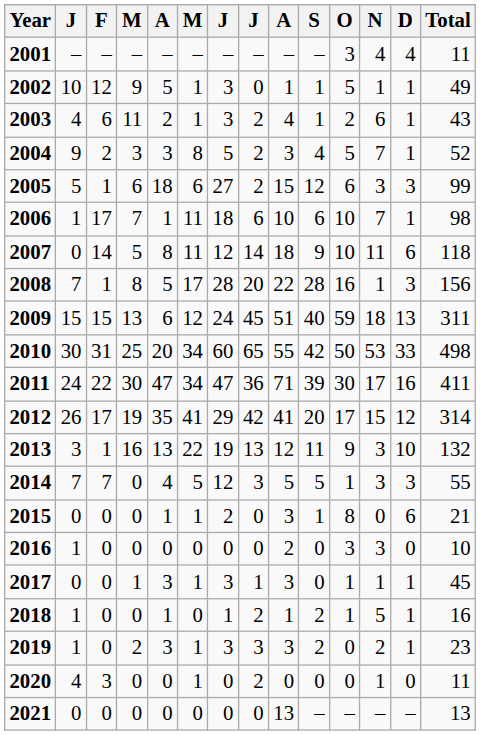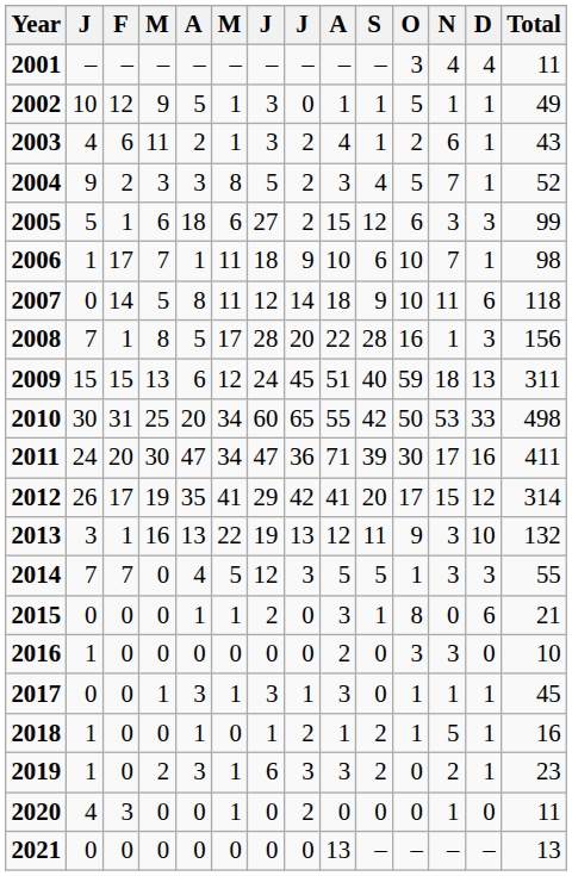 <table class="wikitable sortable" style="text-align: right">
 <tr style="background:#B0C4DE">
 <th>Year</th>
 <th>J</th>
 <th>F</th>
 <th>M</th>
 <th>A</th>
 <th>M</th>
 <th>J</th>
 <th>J</th>
 <th>A</th>
 <th>S</th>
 <th>O</th>
 <th>N</th>
 <th>D</th>
 <th>Total</th>
 </tr>
 <tr>
 <td align=left><strong>2001</strong></td>
 <td>–</td>
 <td>–</td>
 <td>–</td>
 <td>–</td>
 <td>–</td>
 <td>–</td>
 <td>–</td>
 <td>–</td>
 <td>–</td>
 <td>3</td>
 <td>4</td>
 <td>4</td>
 <td>11</td>
 </tr>
 <tr>
 <td align=left><strong>2002</strong></td>
 <td>10</td>
 <td>12</td>
 <td>9</td>
 <td>5</td>
 <td>1</td>
 <td>3</td>
 <td>0</td>
 <td>1</td>
 <td>1</td>
 <td>5</td>
 <td>1</td>
 <td>1</td>
 <td>49</td>
 </tr>
 <tr>
 <td align=left><strong>2003</strong></td>
 <td>4</td>
 <td>6</td>
 <td>11</td>
 <td>2</td>
 <td>1</td>
 <td>3</td>
 <td>2</td>
 <td>4</td>
 <td>1</td>
 <td>2</td>
 <td>6</td>
 <td>1</td>
 <td>43</td>
 </tr>
 <tr>
 <td align=left><strong>2004</strong></td>
 <td>9</td>
 <td>2</td>
 <td>3</td>
 <td>3</td>
 <td>8</td>
 <td>5</td>
 <td>2</td>
 <td>3</td>
 <td>4</td>
 <td>5</td>
 <td>7</td>
 <td>1</td>
 <td>52</td>
 </tr>
 <tr>
 <td align=left><strong>2005</strong></td>
 <td>5</td>
 <td>1</td>
 <td>6</td>
 <td>18</td>
 <td>6</td>
 <td>27</td>
 <td>2</td>
 <td>15</td>
 <td>12</td>
 <td>6</td>
 <td>3</td>
 <td>3</td>
 <td>99</td>
 </tr>
 <tr>
 <td align=left><strong>2006</strong></td>
 <td>1</td>
 <td>17</td>
 <td>7</td>
 <td>1</td>
 <td>11</td>
 <td>18</td>
-<td>6</td>
+<td>9</td>
 <td>10</td>
 <td>6</td>
 <td>10</td>
 <td>7</td>
 <td>1</td>
 <td>98</td>
 </tr>
 <tr>
 <td align=left><strong>2007</strong></td>
 <td>0</td>
 <td>14</td>
 <td>5</td>
 <td>8</td>
 <td>11</td>
 <td>12</td>
 <td>14</td>
 <td>18</td>
 <td>9</td>
 <td>10</td>
 <td>11</td>
 <td>6</td>
 <td>118</td>
 </tr>
 <tr>
 <td align=left><strong>2008</strong></td>
 <td>7</td>
 <td>1</td>
 <td>8</td>
 <td>5</td>
 <td>17</td>
 <td>28</td>
 <td>20</td>
 <td>22</td>
 <td>28</td>
 <td>16</td>
 <td>1</td>
 <td>3</td>
 <td>156</td>
 </tr>
 <tr>
 <td align=left><strong>2009</strong></td>
 <td>15</td>
 <td>15</td>
 <td>13</td>
 <td>6</td>
 <td>12</td>
 <td>24</td>
 <td>45</td>
 <td>51</td>
 <td>40</td>
 <td>59</td>
 <td>18</td>
 <td>13</td>
 <td>311</td>
 </tr>
 <tr>
 <td align=left><strong>2010</strong></td>
 <td>30</td>
 <td>31</td>
 <td>25</td>
 <td>20</td>
 <td>34</td>
 <td>60</td>
 <td>65</td>
 <td>55</td>
 <td>42</td>
 <td>50</td>
 <td>53</td>
 <td>33</td>
 <td>498</td>
 </tr>
 <tr>
 <td align=left><strong>2011</strong></td>
 <td>24</td>
-<td>22</td>
+<td>20</td>
 <td>30</td>
 <td>47</td>
 <td>34</td>
 <td>47</td>
 <td>36</td>
 <td>71</td>
 <td>39</td>
 <td>30</td>
 <td>17</td>
 <td>16</td>
 <td>411</td>
 </tr>
 <tr>
 <td align=left><strong>2012</strong></td>
 <td>26</td>
 <td>17</td>
 <td>19</td>
 <td>35</td>
 <td>41</td>
 <td>29</td>
 <td>42</td>
 <td>41</td>
 <td>20</td>
 <td>17</td>
 <td>15</td>
 <td>12</td>
 <td>314</td>
 </tr>
 <tr>
 <td align=left><strong>2013</strong></td>
 <td>3</td>
 <td>1</td>
 <td>16</td>
 <td>13</td>
 <td>22</td>
 <td>19</td>
 <td>13</td>
 <td>12</td>
 <td>11</td>
 <td>9</td>
 <td>3</td>
 <td>10</td>
 <td>132</td>
 </tr>
 <tr>
 <td align=left><strong>2014</strong></td>
 <td>7</td>
 <td>7</td>
 <td>0</td>
 <td>4</td>
 <td>5</td>
 <td>12</td>
 <td>3</td>
 <td>5</td>
 <td>5</td>
 <td>1</td>
 <td>3</td>
 <td>3</td>
 <td>55</td>
 </tr>
 <tr>
 <td align=left><strong>2015</strong></td>
 <td>0</td>
 <td>0</td>
 <td>0</td>
 <td>1</td>
 <td>1</td>
 <td>2</td>
 <td>0</td>
 <td>3</td>
 <td>1</td>
 <td>8</td>
 <td>0</td>
 <td>6</td>
 <td>21</td>
 </tr>
 <tr>
 <td align=left><strong>2016</strong></td>
 <td>1</td>
 <td>0</td>
 <td>0</td>
 <td>0</td>
 <td>0</td>
 <td>0</td>
 <td>0</td>
 <td>2</td>
 <td>0</td>
 <td>3</td>
 <td>3</td>
 <td>0</td>
 <td>10</td>
 </tr>
 <tr>
 <td align=left><strong>2017</strong></td>
 <td>0</td>
 <td>0</td>
 <td>1</td>
 <td>3</td>
 <td>1</td>
 <td>3</td>
 <td>1</td>
 <td>3</td>
 <td>0</td>
 <td>1</td>
 <td>1</td>
 <td>1</td>
 <td>45</td>
 </tr>
 <tr>
 <td align=left><strong>2018</strong></td>
 <td>1</td>
 <td>0</td>
 <td>0</td>
 <td>1</td>
 <td>0</td>
 <td>1</td>
 <td>2</td>
 <td>1</td>
 <td>2</td>
 <td>1</td>
 <td>5</td>
 <td>1</td>
 <td>16</td>
 </tr>
 <tr>
 <td align=left><strong>2019</strong></td>
 <td>1</td>
 <td>0</td>
 <td>2</td>
 <td>3</td>
 <td>1</td>
-<td>3</td>
+<td>6</td>
 <td>3</td>
 <td>3</td>
 <td>2</td>
 <td>0</td>
 <td>2</td>
 <td>1</td>
 <td>23</td>
 </tr>
 <tr>
 <td align=left><strong>2020</strong></td>
 <td>4</td>
 <td>3</td>
 <td>0</td>
 <td>0</td>
 <td>1</td>
 <td>0</td>
 <td>2</td>
 <td>0</td>
 <td>0</td>
 <td>0</td>
 <td>1</td>
 <td>0</td>
 <td>11</td>
 </tr>
 <tr>
 <td align=left><strong>2021</strong></td>
 <td>0</td>
 <td>0</td>
 <td>0</td>
 <td>0</td>
 <td>0</td>
 <td>0</td>
 <td>0</td>
 <td>13</td>
 <td>–</td>
 <td>–</td>
 <td>–</td>
 <td>–</td>
 <td>13</td>
 </tr>
 </table>
